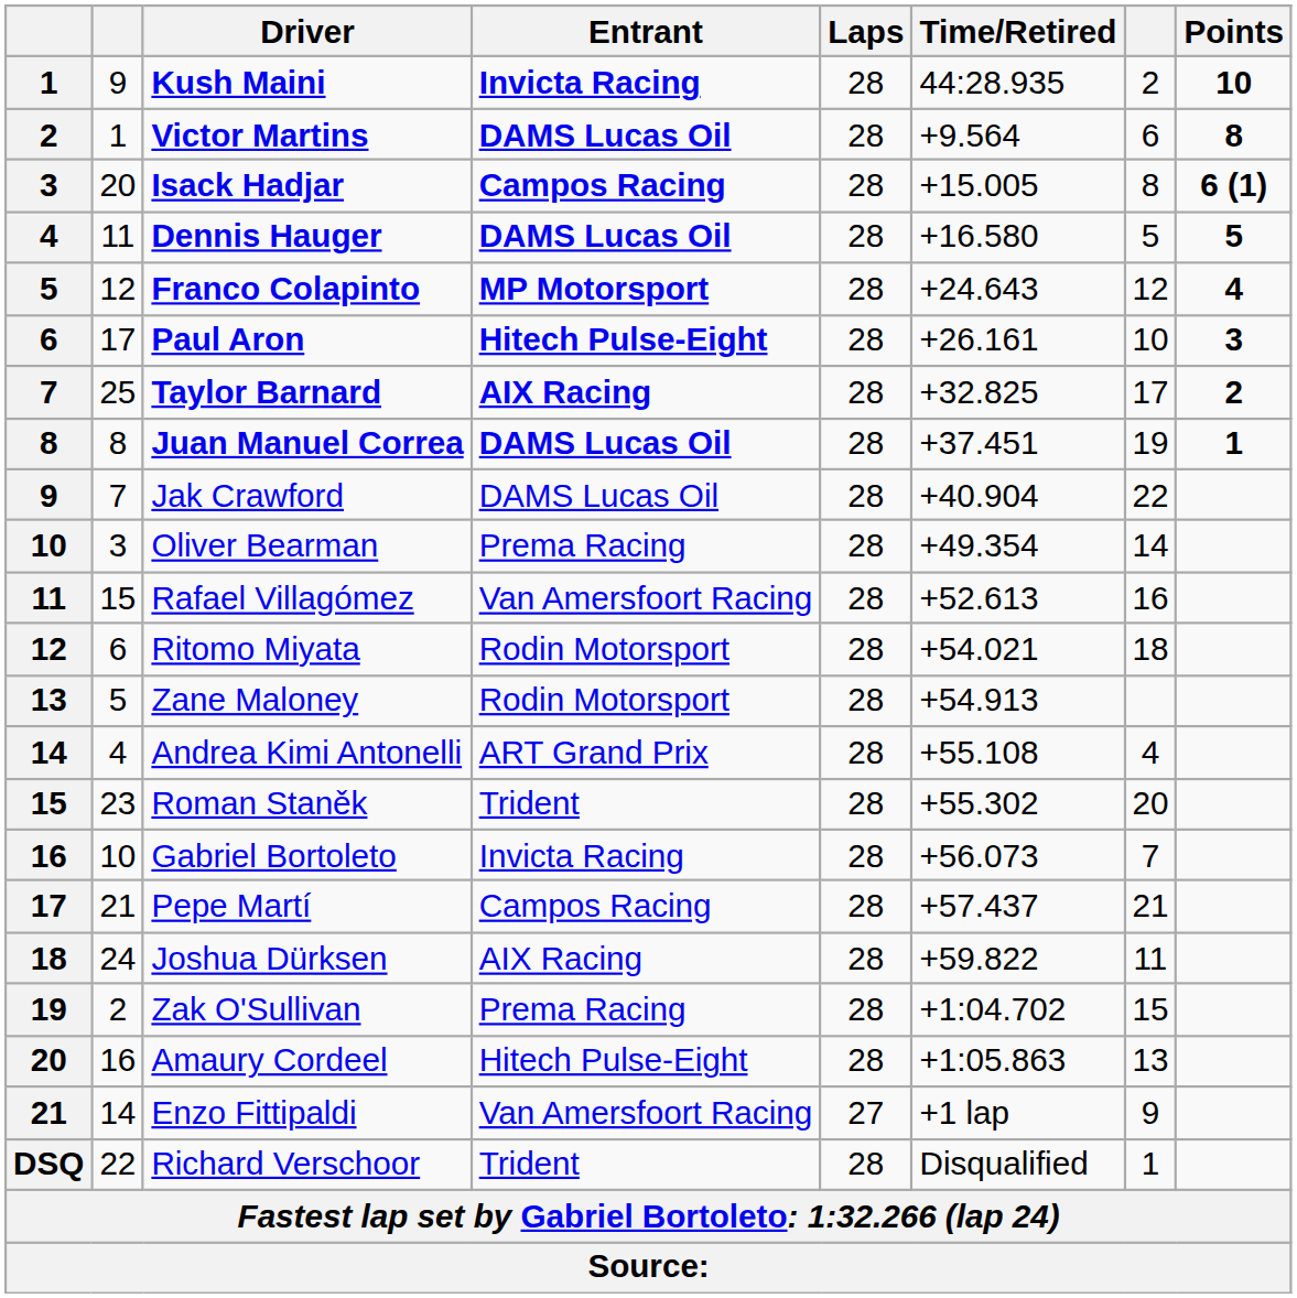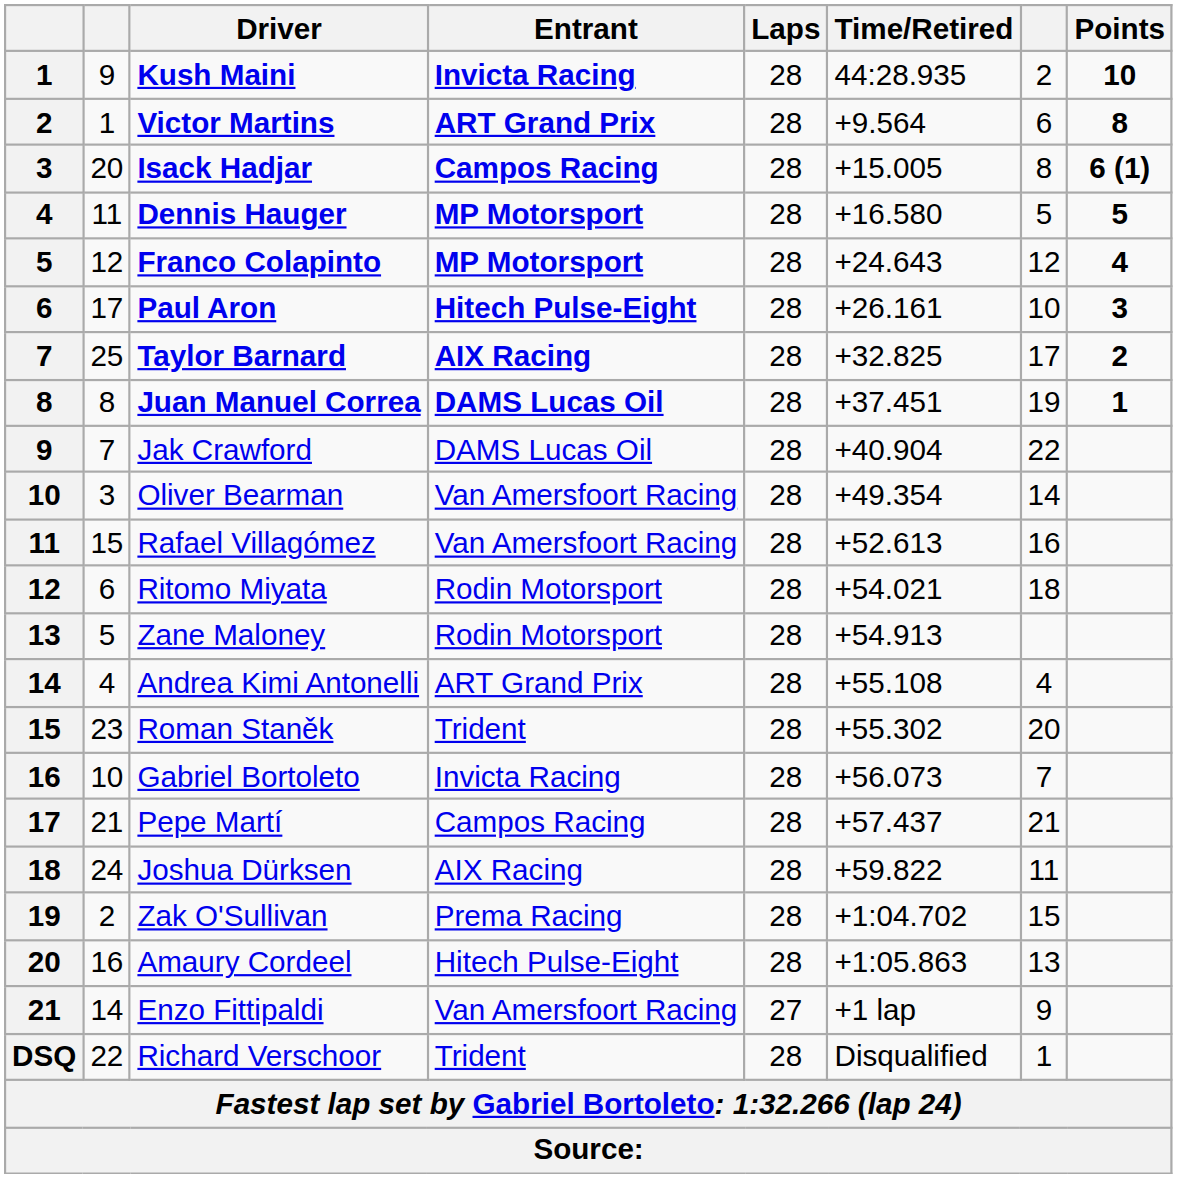 <table class="wikitable" style="font-size:85%">
 <tr>
 <th scope="col"></th>
 <th scope="col"></th>
 <th scope="col">Driver</th>
 <th scope="col">Entrant</th>
 <th scope="col">Laps</th>
 <th scope="col">Time/Retired</th>
 <th scope="col"></th>
 <th scope="col">Points</th>
 </tr>
 <tr>
 <th>1</th>
 <td align="center">9</td>
 <td> <strong><a href='#'>Kush Maini</a></strong></td>
 <td><strong><a href='#'>Invicta Racing</a></strong></td>
 <td align="center">28</td>
 <td>44:28.935</td>
 <td align="center">2</td>
 <td align="center"><strong>10</strong></td>
 </tr>
 <tr>
 <th>2</th>
 <td align="center">1</td>
 <td> <strong><a href='#'>Victor Martins</a></strong></td>
-<td><strong><a href='#'>DAMS Lucas Oil</a></strong></td>
+<td><strong><a href='#'>ART Grand Prix</a></strong></td>
 <td align="center">28</td>
 <td>+9.564</td>
 <td align="center">6</td>
 <td align="center"><strong>8</strong></td>
 </tr>
 <tr>
 <th>3</th>
 <td align="center">20</td>
 <td> <strong><a href='#'>Isack Hadjar</a></strong></td>
 <td><strong><a href='#'>Campos Racing</a></strong></td>
 <td align="center">28</td>
 <td>+15.005</td>
 <td align="center">8</td>
 <td align="center"><strong>6 (1)</strong></td>
 </tr>
 <tr>
 <th>4</th>
 <td align="center">11</td>
 <td> <strong><a href='#'>Dennis Hauger</a></strong></td>
-<td><strong><a href='#'>DAMS Lucas Oil</a></strong></td>
+<td><strong><a href='#'>MP Motorsport</a></strong></td>
 <td align="center">28</td>
 <td>+16.580</td>
 <td align="center">5</td>
 <td align="center"><strong>5</strong></td>
 </tr>
 <tr>
 <th>5</th>
 <td align="center">12</td>
 <td> <strong><a href='#'>Franco Colapinto</a></strong></td>
 <td><strong><a href='#'>MP Motorsport</a></strong></td>
 <td align="center">28</td>
 <td>+24.643</td>
 <td align="center">12</td>
 <td align="center"><strong>4</strong></td>
 </tr>
 <tr>
 <th>6</th>
 <td align="center">17</td>
 <td> <strong><a href='#'>Paul Aron</a></strong></td>
 <td><strong><a href='#'>Hitech Pulse-Eight</a></strong></td>
 <td align="center">28</td>
 <td>+26.161</td>
 <td align="center">10</td>
 <td align="center"><strong>3</strong></td>
 </tr>
 <tr>
 <th>7</th>
 <td align="center">25</td>
 <td> <strong><a href='#'>Taylor Barnard</a></strong></td>
 <td><strong><a href='#'>AIX Racing</a></strong></td>
 <td align="center">28</td>
 <td>+32.825</td>
 <td align="center">17</td>
 <td align="center"><strong>2</strong></td>
 </tr>
 <tr>
 <th>8</th>
 <td align="center">8</td>
 <td> <strong><a href='#'>Juan Manuel Correa</a></strong></td>
 <td><strong><a href='#'>DAMS Lucas Oil</a></strong></td>
 <td align="center">28</td>
 <td>+37.451</td>
 <td align="center">19</td>
 <td align="center"><strong>1</strong></td>
 </tr>
 <tr>
 <th>9</th>
 <td align="center">7</td>
 <td> <a href='#'>Jak Crawford</a></td>
 <td><a href='#'>DAMS Lucas Oil</a></td>
 <td align="center">28</td>
 <td>+40.904</td>
 <td align="center">22</td>
 <td align="center"></td>
 </tr>
 <tr>
 <th>10</th>
 <td align="center">3</td>
 <td> <a href='#'>Oliver Bearman</a></td>
-<td><a href='#'>Prema Racing</a></td>
+<td><a href='#'>Van Amersfoort Racing</a></td>
 <td align="center">28</td>
 <td>+49.354</td>
 <td align="center">14</td>
 <td align="center"></td>
 </tr>
 <tr>
 <th>11</th>
 <td align="center">15</td>
 <td> <a href='#'>Rafael Villagómez</a></td>
 <td><a href='#'>Van Amersfoort Racing</a></td>
 <td align="center">28</td>
 <td>+52.613</td>
 <td align="center">16</td>
 <td align="center"></td>
 </tr>
 <tr>
 <th>12</th>
 <td align="center">6</td>
 <td> <a href='#'>Ritomo Miyata</a></td>
 <td><a href='#'>Rodin Motorsport</a></td>
 <td align="center">28</td>
 <td>+54.021</td>
 <td align="center">18</td>
 <td align="center"></td>
 </tr>
 <tr>
 <th>13</th>
 <td align="center">5</td>
 <td> <a href='#'>Zane Maloney</a></td>
 <td><a href='#'>Rodin Motorsport</a></td>
 <td align="center">28</td>
 <td>+54.913</td>
 <td align="center"></td>
 <td align="center"></td>
 </tr>
 <tr>
 <th>14</th>
 <td align="center">4</td>
 <td> <a href='#'>Andrea Kimi Antonelli</a></td>
 <td><a href='#'>ART Grand Prix</a></td>
 <td align="center">28</td>
 <td>+55.108</td>
 <td align="center">4</td>
 <td align="center"></td>
 </tr>
 <tr>
 <th>15</th>
 <td align="center">23</td>
 <td> <a href='#'>Roman Staněk</a></td>
 <td><a href='#'>Trident</a></td>
 <td align="center">28</td>
 <td>+55.302</td>
 <td align="center">20</td>
 <td align="center"></td>
 </tr>
 <tr>
 <th>16</th>
 <td align="center">10</td>
 <td> <a href='#'>Gabriel Bortoleto</a></td>
 <td><a href='#'>Invicta Racing</a></td>
 <td align="center">28</td>
 <td>+56.073</td>
 <td align="center">7</td>
 <td align="center"></td>
 </tr>
 <tr>
 <th>17</th>
 <td align="center">21</td>
 <td> <a href='#'>Pepe Martí</a></td>
 <td><a href='#'>Campos Racing</a></td>
 <td align="center">28</td>
 <td>+57.437</td>
 <td align="center">21</td>
 <td align="center"></td>
 </tr>
 <tr>
 <th>18</th>
 <td align="center">24</td>
 <td> <a href='#'>Joshua Dürksen</a></td>
 <td><a href='#'>AIX Racing</a></td>
 <td align="center">28</td>
 <td>+59.822</td>
 <td align="center">11</td>
 <td align="center"></td>
 </tr>
 <tr>
 <th>19</th>
 <td align="center">2</td>
 <td> <a href='#'>Zak O'Sullivan</a></td>
 <td><a href='#'>Prema Racing</a></td>
 <td align="center">28</td>
 <td>+1:04.702</td>
 <td align="center">15</td>
 <td align="center"></td>
 </tr>
 <tr>
 <th>20</th>
 <td align="center">16</td>
 <td> <a href='#'>Amaury Cordeel</a></td>
 <td><a href='#'>Hitech Pulse-Eight</a></td>
 <td align="center">28</td>
 <td>+1:05.863</td>
 <td align="center">13</td>
 <td align="center"></td>
 </tr>
 <tr>
 <th>21</th>
 <td align="center">14</td>
 <td> <a href='#'>Enzo Fittipaldi</a></td>
 <td><a href='#'>Van Amersfoort Racing</a></td>
 <td align="center">27</td>
 <td>+1 lap</td>
 <td align="center">9</td>
 <td align="center"></td>
 </tr>
 <tr>
 <th>DSQ</th>
 <td align="center">22</td>
 <td> <a href='#'>Richard Verschoor</a></td>
 <td><a href='#'>Trident</a></td>
 <td align="center">28</td>
 <td>Disqualified</td>
 <td align="center">1</td>
 <td align="center"></td>
 </tr>
 <tr>
 <th colspan="8"><em>Fastest lap set by</em> <strong> <a href='#'>Gabriel Bortoleto</a><strong><em>: 1:32.266 (lap 24)<em></th>
 </tr>
 <tr>
 <th colspan="8">Source:</th>
 </tr>
 </table>
